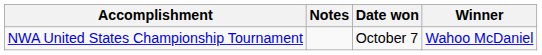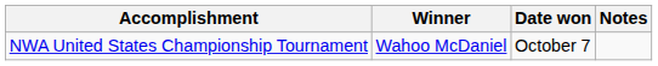 <table class="wikitable">
 <tr>
 <th>Accomplishment</th>
+<th>Winner</th>
+<th>Date won</th>
 <th>Notes</th>
-<th>Date won</th>
-<th>Winner</th>
 </tr>
 <tr>
 <td><a href='#'>NWA United States Championship Tournament</a></td>
+<td><a href='#'>Wahoo McDaniel</a></td>
+<td>October 7</td>
 <td></td>
-<td>October 7</td>
-<td><a href='#'>Wahoo McDaniel</a></td>
 </tr>
 </table>
